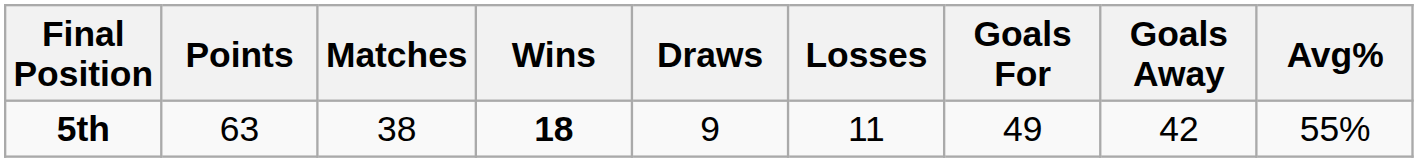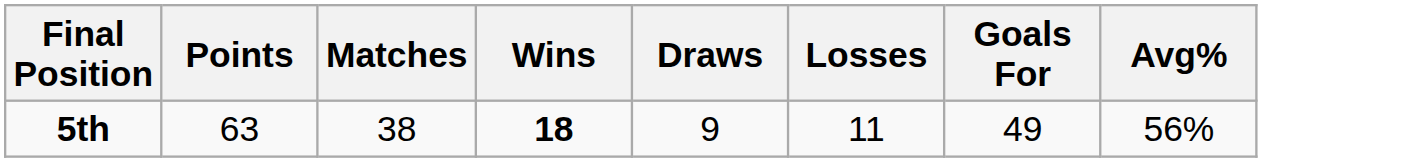 <table class="wikitable" style="font-size: 95%; text-align: center;">
 <tr>
 <th width=60>Final Position</th>
 <th width=60>Points</th>
 <th width=60>Matches</th>
 <th width=60>Wins</th>
 <th width=60>Draws</th>
 <th width=60>Losses</th>
 <th width=60>Goals For</th>
-<th width=60>Goals Away</th>
 <th width=60>Avg%</th>
 </tr>
 <tr>
 <td><strong>5th</strong></td>
 <td>63</td>
 <td>38</td>
 <td><strong>18</strong></td>
 <td>9</td>
 <td>11</td>
 <td>49</td>
-<td>42</td>
-<td>55%</td>
+<td>56%</td>
 </tr>
 </table>
